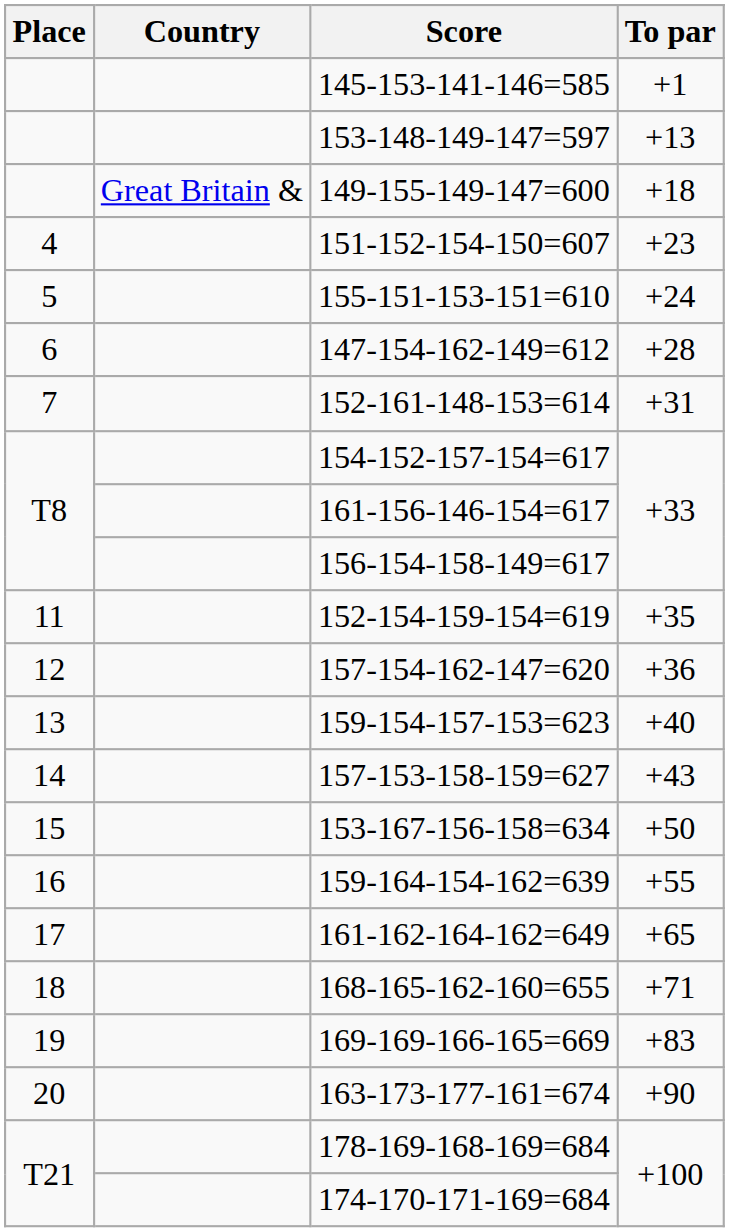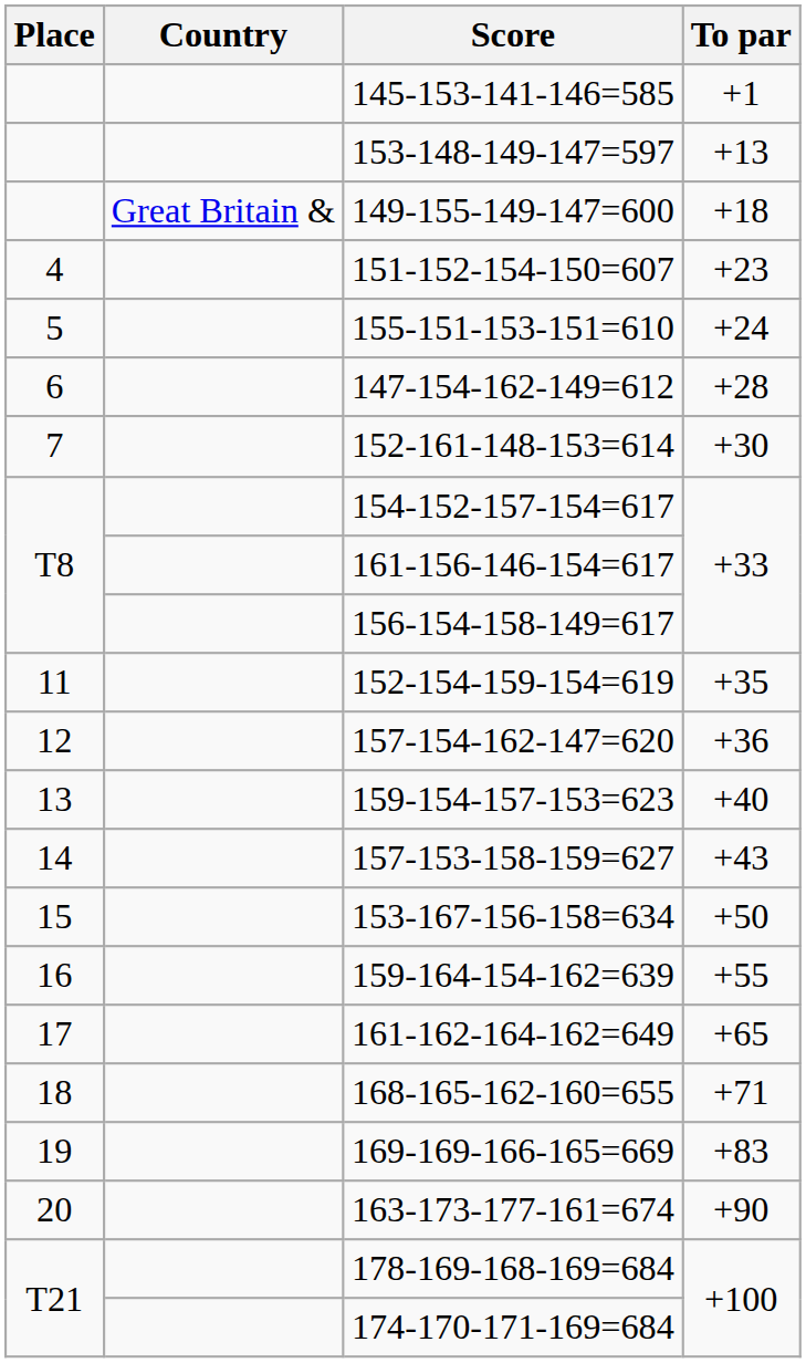 <table class="wikitable" style="font-size:95%;">
 <tr>
 <th>Place</th>
 <th>Country</th>
 <th>Score</th>
 <th>To par</th>
 </tr>
 <tr>
 <td align=center></td>
 <td></td>
 <td>145-153-141-146=585</td>
 <td align=center>+1</td>
 </tr>
 <tr>
 <td align=center></td>
 <td></td>
 <td>153-148-149-147=597</td>
 <td align=center>+13</td>
 </tr>
 <tr>
 <td align=center></td>
 <td> <a href='#'>Great Britain</a> &<br></td>
 <td>149-155-149-147=600</td>
 <td align=center>+18</td>
 </tr>
 <tr>
 <td align=center>4</td>
 <td></td>
 <td>151-152-154-150=607</td>
 <td align=center>+23</td>
 </tr>
 <tr>
 <td align=center>5</td>
 <td></td>
 <td>155-151-153-151=610</td>
 <td align=center>+24</td>
 </tr>
 <tr>
 <td align=center>6</td>
 <td></td>
 <td>147-154-162-149=612</td>
 <td align=center>+28</td>
 </tr>
 <tr>
 <td align=center>7</td>
 <td></td>
 <td>152-161-148-153=614</td>
-<td align=center>+31</td>
+<td align=center>+30</td>
 </tr>
 <tr>
 <td rowspan=3 align=center>T8</td>
 <td></td>
 <td>154-152-157-154=617</td>
 <td rowspan=3 align=center>+33</td>
 </tr>
 <tr>
 <td></td>
 <td>161-156-146-154=617</td>
 </tr>
 <tr>
 <td></td>
 <td>156-154-158-149=617</td>
 </tr>
 <tr>
 <td align=center>11</td>
 <td></td>
 <td>152-154-159-154=619</td>
 <td align=center>+35</td>
 </tr>
 <tr>
 <td align=center>12</td>
 <td></td>
 <td>157-154-162-147=620</td>
 <td align=center>+36</td>
 </tr>
 <tr>
 <td align=center>13</td>
 <td></td>
 <td>159-154-157-153=623</td>
 <td align=center>+40</td>
 </tr>
 <tr>
 <td align=center>14</td>
 <td></td>
 <td>157-153-158-159=627</td>
 <td align=center>+43</td>
 </tr>
 <tr>
 <td align=center>15</td>
 <td></td>
 <td>153-167-156-158=634</td>
 <td align=center>+50</td>
 </tr>
 <tr>
 <td align=center>16</td>
 <td></td>
 <td>159-164-154-162=639</td>
 <td align=center>+55</td>
 </tr>
 <tr>
 <td align=center>17</td>
 <td></td>
 <td>161-162-164-162=649</td>
 <td align=center>+65</td>
 </tr>
 <tr>
 <td align=center>18</td>
 <td></td>
 <td>168-165-162-160=655</td>
 <td align=center>+71</td>
 </tr>
 <tr>
 <td align=center>19</td>
 <td></td>
 <td>169-169-166-165=669</td>
 <td align=center>+83</td>
 </tr>
 <tr>
 <td align=center>20</td>
 <td></td>
 <td>163-173-177-161=674</td>
 <td align=center>+90</td>
 </tr>
 <tr>
 <td rowspan=2 align=center>T21</td>
 <td></td>
 <td>178-169-168-169=684</td>
 <td rowspan=2 align=center>+100</td>
 </tr>
 <tr>
 <td></td>
 <td>174-170-171-169=684</td>
 </tr>
 </table>
